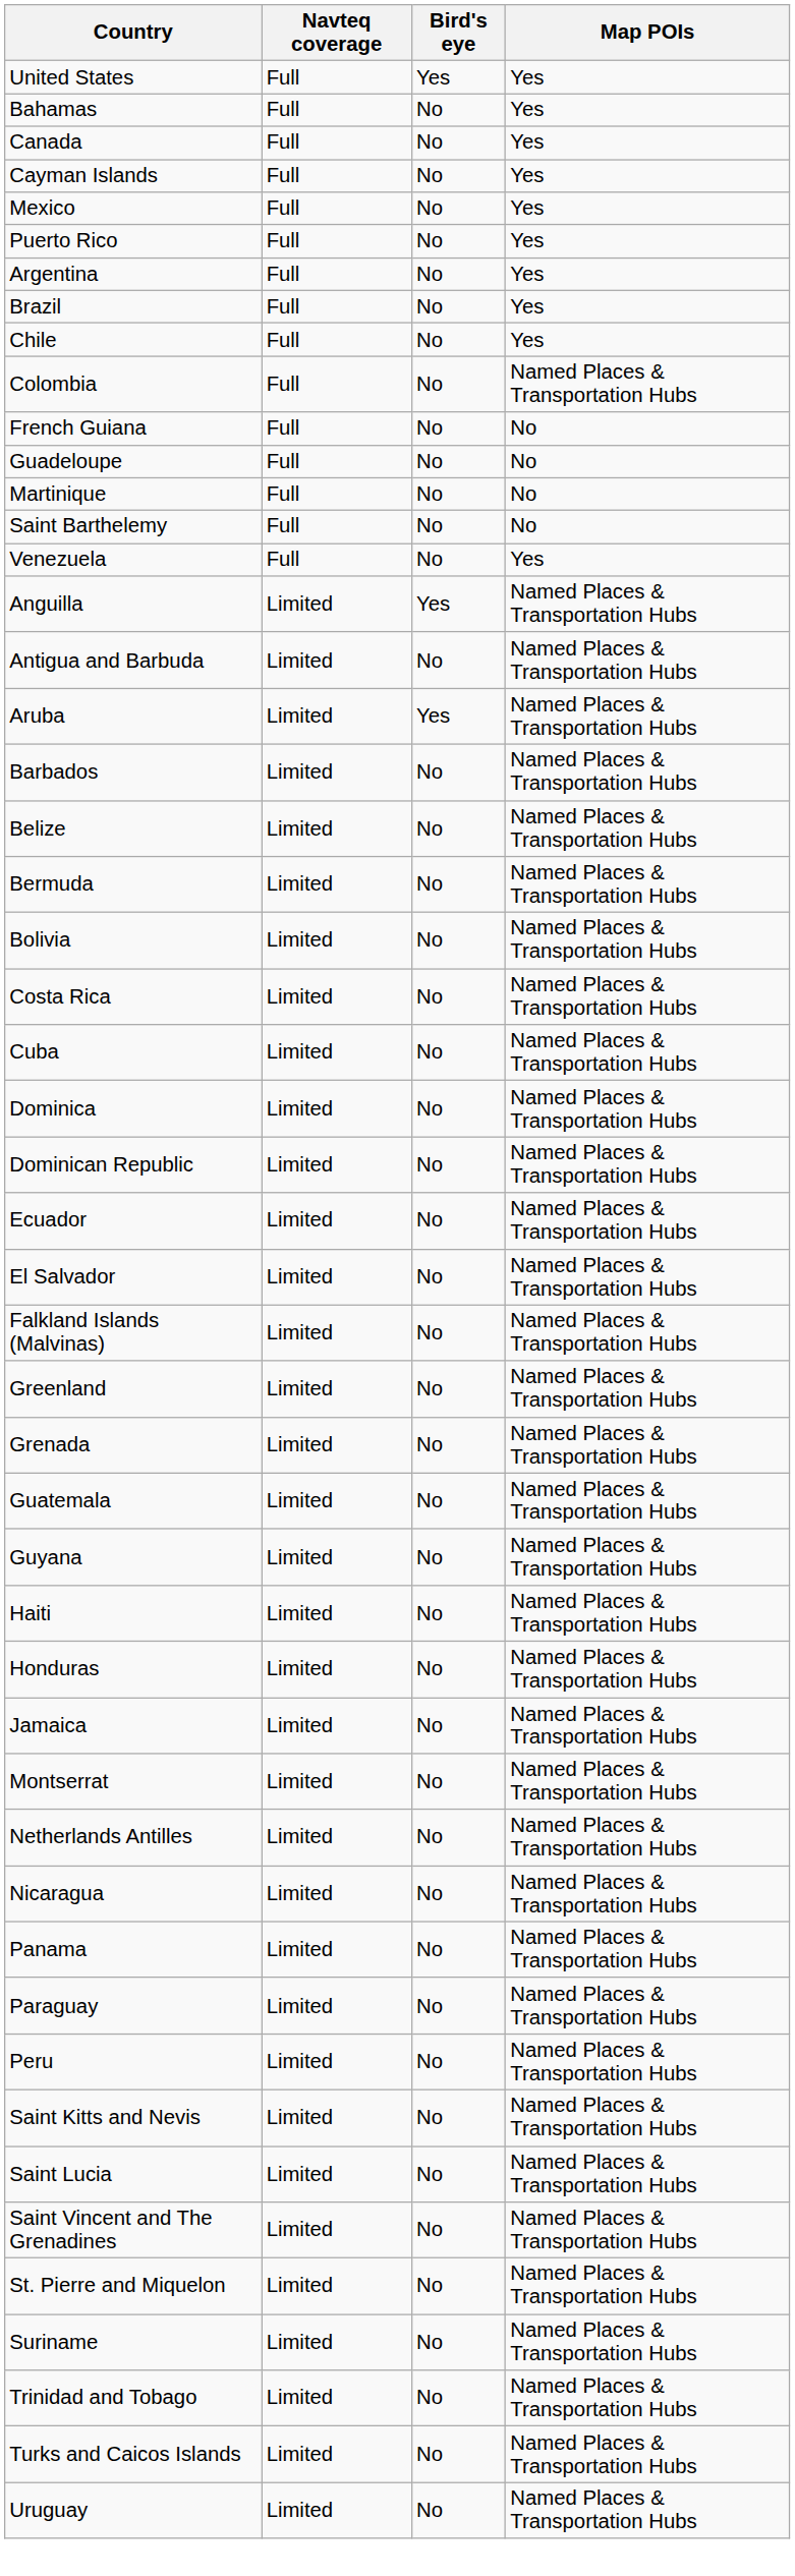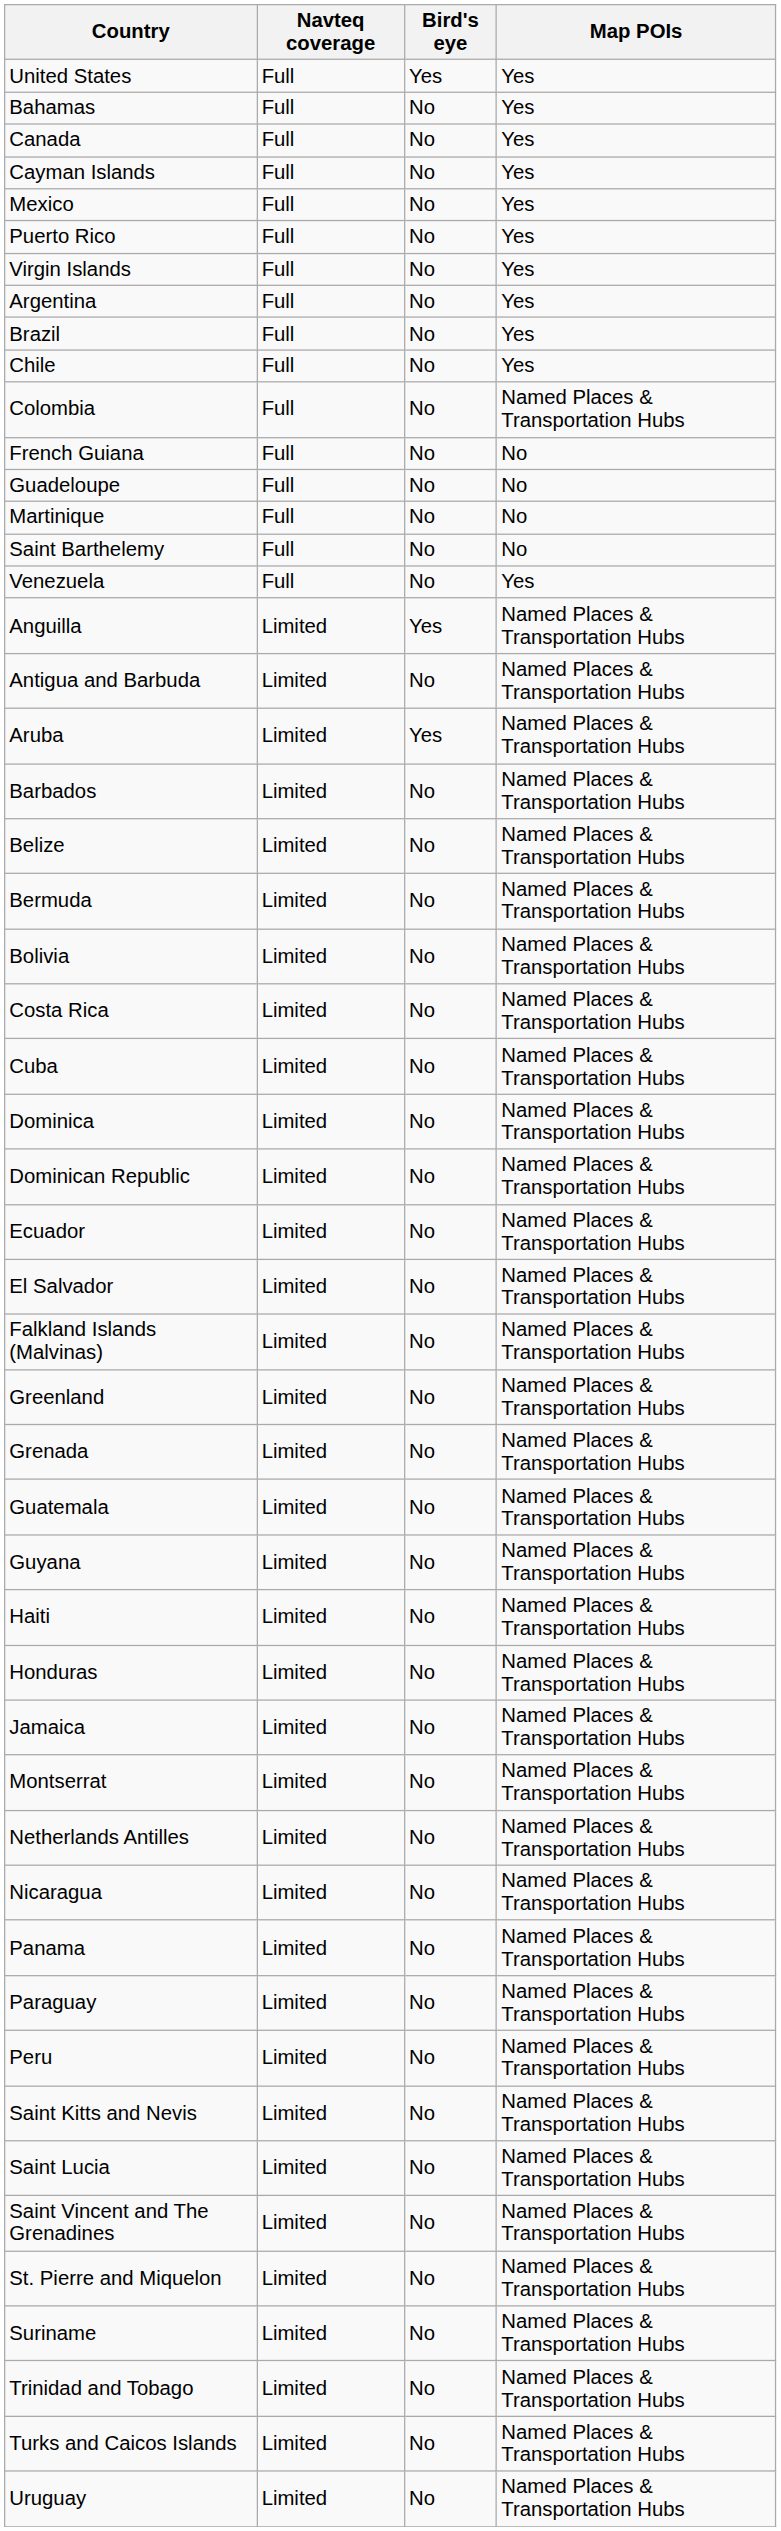 <table class="wikitable">
 <tr>
 <th>Country</th>
 <th>Navteq coverage</th>
 <th>Bird's eye</th>
 <th>Map POIs</th>
 </tr>
 <tr>
 <td>United States</td>
 <td>Full</td>
 <td>Yes</td>
 <td>Yes</td>
 </tr>
 <tr>
 <td>Bahamas</td>
 <td>Full</td>
 <td>No</td>
 <td>Yes</td>
 </tr>
 <tr>
 <td>Canada</td>
 <td>Full</td>
 <td>No</td>
 <td>Yes</td>
 </tr>
 <tr>
 <td>Cayman Islands</td>
 <td>Full</td>
 <td>No</td>
 <td>Yes</td>
 </tr>
 <tr>
 <td>Mexico</td>
 <td>Full</td>
 <td>No</td>
 <td>Yes</td>
 </tr>
 <tr>
 <td>Puerto Rico</td>
+<td>Full</td>
+<td>No</td>
+<td>Yes</td>
+</tr>
+<tr>
+<td>Virgin Islands</td>
 <td>Full</td>
 <td>No</td>
 <td>Yes</td>
 </tr>
 <tr>
 <td>Argentina</td>
 <td>Full</td>
 <td>No</td>
 <td>Yes</td>
 </tr>
 <tr>
 <td>Brazil</td>
 <td>Full</td>
 <td>No</td>
 <td>Yes</td>
 </tr>
 <tr>
 <td>Chile</td>
 <td>Full</td>
 <td>No</td>
 <td>Yes</td>
 </tr>
 <tr>
 <td>Colombia</td>
 <td>Full</td>
 <td>No</td>
 <td>Named Places & Transportation Hubs</td>
 </tr>
 <tr>
 <td>French Guiana</td>
 <td>Full</td>
 <td>No</td>
 <td>No</td>
 </tr>
 <tr>
 <td>Guadeloupe</td>
 <td>Full</td>
 <td>No</td>
 <td>No</td>
 </tr>
 <tr>
 <td>Martinique</td>
 <td>Full</td>
 <td>No</td>
 <td>No</td>
 </tr>
 <tr>
 <td>Saint Barthelemy</td>
 <td>Full</td>
 <td>No</td>
 <td>No</td>
 </tr>
 <tr>
 <td>Venezuela</td>
 <td>Full</td>
 <td>No</td>
 <td>Yes</td>
 </tr>
 <tr>
 <td>Anguilla</td>
 <td>Limited</td>
 <td>Yes</td>
 <td>Named Places & Transportation Hubs</td>
 </tr>
 <tr>
 <td>Antigua and Barbuda</td>
 <td>Limited</td>
 <td>No</td>
 <td>Named Places & Transportation Hubs</td>
 </tr>
 <tr>
 <td>Aruba</td>
 <td>Limited</td>
 <td>Yes</td>
 <td>Named Places & Transportation Hubs</td>
 </tr>
 <tr>
 <td>Barbados</td>
 <td>Limited</td>
 <td>No</td>
 <td>Named Places & Transportation Hubs</td>
 </tr>
 <tr>
 <td>Belize</td>
 <td>Limited</td>
 <td>No</td>
 <td>Named Places & Transportation Hubs</td>
 </tr>
 <tr>
 <td>Bermuda</td>
 <td>Limited</td>
 <td>No</td>
 <td>Named Places & Transportation Hubs</td>
 </tr>
 <tr>
 <td>Bolivia</td>
 <td>Limited</td>
 <td>No</td>
 <td>Named Places & Transportation Hubs</td>
 </tr>
 <tr>
 <td>Costa Rica</td>
 <td>Limited</td>
 <td>No</td>
 <td>Named Places & Transportation Hubs</td>
 </tr>
 <tr>
 <td>Cuba</td>
 <td>Limited</td>
 <td>No</td>
 <td>Named Places & Transportation Hubs</td>
 </tr>
 <tr>
 <td>Dominica</td>
 <td>Limited</td>
 <td>No</td>
 <td>Named Places & Transportation Hubs</td>
 </tr>
 <tr>
 <td>Dominican Republic</td>
 <td>Limited</td>
 <td>No</td>
 <td>Named Places & Transportation Hubs</td>
 </tr>
 <tr>
 <td>Ecuador</td>
 <td>Limited</td>
 <td>No</td>
 <td>Named Places & Transportation Hubs</td>
 </tr>
 <tr>
 <td>El Salvador</td>
 <td>Limited</td>
 <td>No</td>
 <td>Named Places & Transportation Hubs</td>
 </tr>
 <tr>
 <td>Falkland Islands (Malvinas)</td>
 <td>Limited</td>
 <td>No</td>
 <td>Named Places & Transportation Hubs</td>
 </tr>
 <tr>
 <td>Greenland</td>
 <td>Limited</td>
 <td>No</td>
 <td>Named Places & Transportation Hubs</td>
 </tr>
 <tr>
 <td>Grenada</td>
 <td>Limited</td>
 <td>No</td>
 <td>Named Places & Transportation Hubs</td>
 </tr>
 <tr>
 <td>Guatemala</td>
 <td>Limited</td>
 <td>No</td>
 <td>Named Places & Transportation Hubs</td>
 </tr>
 <tr>
 <td>Guyana</td>
 <td>Limited</td>
 <td>No</td>
 <td>Named Places & Transportation Hubs</td>
 </tr>
 <tr>
 <td>Haiti</td>
 <td>Limited</td>
 <td>No</td>
 <td>Named Places & Transportation Hubs</td>
 </tr>
 <tr>
 <td>Honduras</td>
 <td>Limited</td>
 <td>No</td>
 <td>Named Places & Transportation Hubs</td>
 </tr>
 <tr>
 <td>Jamaica</td>
 <td>Limited</td>
 <td>No</td>
 <td>Named Places & Transportation Hubs</td>
 </tr>
 <tr>
 <td>Montserrat</td>
 <td>Limited</td>
 <td>No</td>
 <td>Named Places & Transportation Hubs</td>
 </tr>
 <tr>
 <td>Netherlands Antilles</td>
 <td>Limited</td>
 <td>No</td>
 <td>Named Places & Transportation Hubs</td>
 </tr>
 <tr>
 <td>Nicaragua</td>
 <td>Limited</td>
 <td>No</td>
 <td>Named Places & Transportation Hubs</td>
 </tr>
 <tr>
 <td>Panama</td>
 <td>Limited</td>
 <td>No</td>
 <td>Named Places & Transportation Hubs</td>
 </tr>
 <tr>
 <td>Paraguay</td>
 <td>Limited</td>
 <td>No</td>
 <td>Named Places & Transportation Hubs</td>
 </tr>
 <tr>
 <td>Peru</td>
 <td>Limited</td>
 <td>No</td>
 <td>Named Places & Transportation Hubs</td>
 </tr>
 <tr>
 <td>Saint Kitts and Nevis</td>
 <td>Limited</td>
 <td>No</td>
 <td>Named Places & Transportation Hubs</td>
 </tr>
 <tr>
 <td>Saint Lucia</td>
 <td>Limited</td>
 <td>No</td>
 <td>Named Places & Transportation Hubs</td>
 </tr>
 <tr>
 <td>Saint Vincent and The Grenadines</td>
 <td>Limited</td>
 <td>No</td>
 <td>Named Places & Transportation Hubs</td>
 </tr>
 <tr>
 <td>St. Pierre and Miquelon</td>
 <td>Limited</td>
 <td>No</td>
 <td>Named Places & Transportation Hubs</td>
 </tr>
 <tr>
 <td>Suriname</td>
 <td>Limited</td>
 <td>No</td>
 <td>Named Places & Transportation Hubs</td>
 </tr>
 <tr>
 <td>Trinidad and Tobago</td>
 <td>Limited</td>
 <td>No</td>
 <td>Named Places & Transportation Hubs</td>
 </tr>
 <tr>
 <td>Turks and Caicos Islands</td>
 <td>Limited</td>
 <td>No</td>
 <td>Named Places & Transportation Hubs</td>
 </tr>
 <tr>
 <td>Uruguay</td>
 <td>Limited</td>
 <td>No</td>
 <td>Named Places & Transportation Hubs</td>
 </tr>
 </table>
